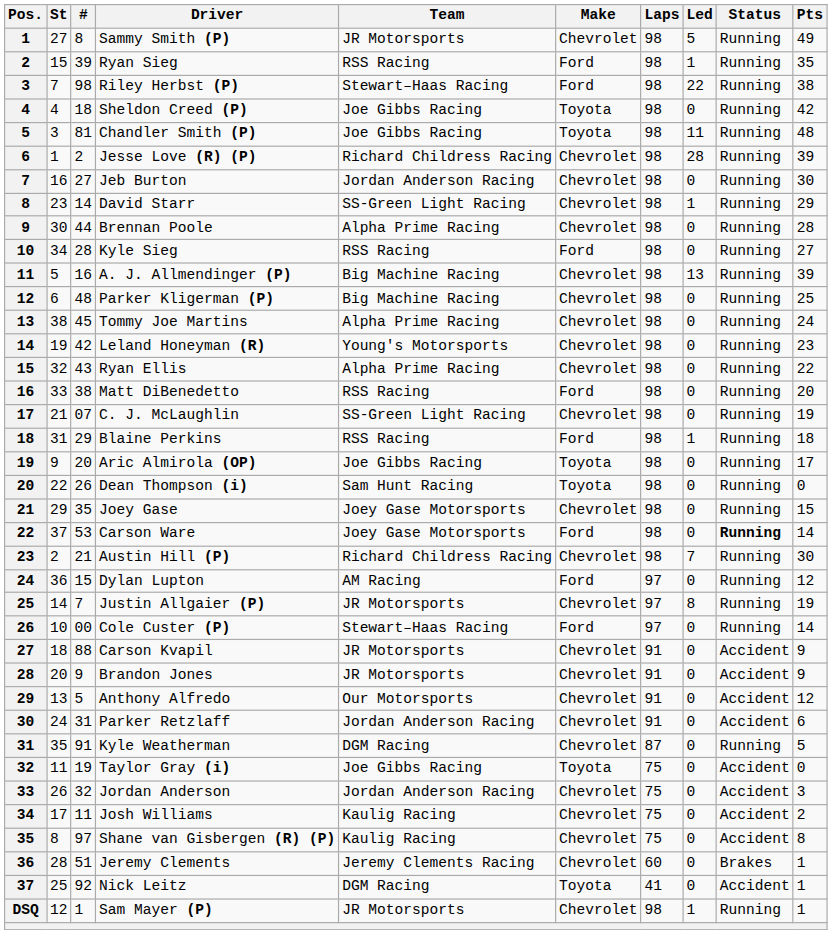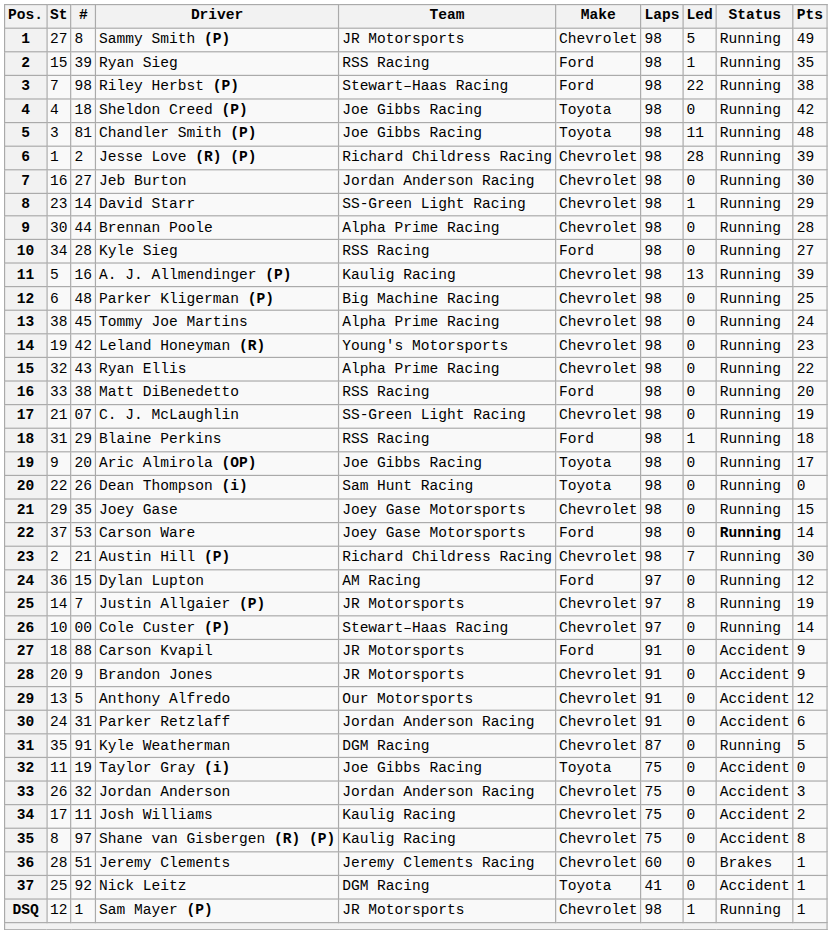 <table class="wikitable" style="font-size:95%">
 <tr>
 <th>Pos.</th>
 <th>St</th>
 <th>#</th>
 <th>Driver</th>
 <th>Team</th>
 <th>Make</th>
 <th>Laps</th>
 <th>Led</th>
 <th>Status</th>
 <th>Pts</th>
 </tr>
 <tr>
 <th>1</th>
 <td>27</td>
 <td>8</td>
 <td>Sammy Smith <strong>(P)</strong></td>
 <td>JR Motorsports</td>
 <td>Chevrolet</td>
 <td>98</td>
 <td>5</td>
 <td>Running</td>
 <td>49</td>
 </tr>
 <tr>
 <th>2</th>
 <td>15</td>
 <td>39</td>
 <td>Ryan Sieg</td>
 <td>RSS Racing</td>
 <td>Ford</td>
 <td>98</td>
 <td>1</td>
 <td>Running</td>
 <td>35</td>
 </tr>
 <tr>
 <th>3</th>
 <td>7</td>
 <td>98</td>
 <td>Riley Herbst <strong>(P)</strong></td>
 <td>Stewart–Haas Racing</td>
 <td>Ford</td>
 <td>98</td>
 <td>22</td>
 <td>Running</td>
 <td>38</td>
 </tr>
 <tr>
 <th>4</th>
 <td>4</td>
 <td>18</td>
 <td>Sheldon Creed <strong>(P)</strong></td>
 <td>Joe Gibbs Racing</td>
 <td>Toyota</td>
 <td>98</td>
 <td>0</td>
 <td>Running</td>
 <td>42</td>
 </tr>
 <tr>
 <th>5</th>
 <td>3</td>
 <td>81</td>
 <td>Chandler Smith <strong>(P)</strong></td>
 <td>Joe Gibbs Racing</td>
 <td>Toyota</td>
 <td>98</td>
 <td>11</td>
 <td>Running</td>
 <td>48</td>
 </tr>
 <tr>
 <th>6</th>
 <td>1</td>
 <td>2</td>
 <td>Jesse Love <strong>(R)</strong> <strong>(P)</strong></td>
 <td>Richard Childress Racing</td>
 <td>Chevrolet</td>
 <td>98</td>
 <td>28</td>
 <td>Running</td>
 <td>39</td>
 </tr>
 <tr>
 <th>7</th>
 <td>16</td>
 <td>27</td>
 <td>Jeb Burton</td>
 <td>Jordan Anderson Racing</td>
 <td>Chevrolet</td>
 <td>98</td>
 <td>0</td>
 <td>Running</td>
 <td>30</td>
 </tr>
 <tr>
 <th>8</th>
 <td>23</td>
 <td>14</td>
 <td>David Starr</td>
 <td>SS-Green Light Racing</td>
 <td>Chevrolet</td>
 <td>98</td>
 <td>1</td>
 <td>Running</td>
 <td>29</td>
 </tr>
 <tr>
 <th>9</th>
 <td>30</td>
 <td>44</td>
 <td>Brennan Poole</td>
 <td>Alpha Prime Racing</td>
 <td>Chevrolet</td>
 <td>98</td>
 <td>0</td>
 <td>Running</td>
 <td>28</td>
 </tr>
 <tr>
 <th>10</th>
 <td>34</td>
 <td>28</td>
 <td>Kyle Sieg</td>
 <td>RSS Racing</td>
 <td>Ford</td>
 <td>98</td>
 <td>0</td>
 <td>Running</td>
 <td>27</td>
 </tr>
 <tr>
 <th>11</th>
 <td>5</td>
 <td>16</td>
 <td>A. J. Allmendinger <strong>(P)</strong></td>
-<td>Big Machine Racing</td>
+<td>Kaulig Racing</td>
 <td>Chevrolet</td>
 <td>98</td>
 <td>13</td>
 <td>Running</td>
 <td>39</td>
 </tr>
 <tr>
 <th>12</th>
 <td>6</td>
 <td>48</td>
 <td>Parker Kligerman <strong>(P)</strong></td>
 <td>Big Machine Racing</td>
 <td>Chevrolet</td>
 <td>98</td>
 <td>0</td>
 <td>Running</td>
 <td>25</td>
 </tr>
 <tr>
 <th>13</th>
 <td>38</td>
 <td>45</td>
 <td>Tommy Joe Martins</td>
 <td>Alpha Prime Racing</td>
 <td>Chevrolet</td>
 <td>98</td>
 <td>0</td>
 <td>Running</td>
 <td>24</td>
 </tr>
 <tr>
 <th>14</th>
 <td>19</td>
 <td>42</td>
 <td>Leland Honeyman <strong>(R)</strong></td>
 <td>Young's Motorsports</td>
 <td>Chevrolet</td>
 <td>98</td>
 <td>0</td>
 <td>Running</td>
 <td>23</td>
 </tr>
 <tr>
 <th>15</th>
 <td>32</td>
 <td>43</td>
 <td>Ryan Ellis</td>
 <td>Alpha Prime Racing</td>
 <td>Chevrolet</td>
 <td>98</td>
 <td>0</td>
 <td>Running</td>
 <td>22</td>
 </tr>
 <tr>
 <th>16</th>
 <td>33</td>
 <td>38</td>
 <td>Matt DiBenedetto</td>
 <td>RSS Racing</td>
 <td>Ford</td>
 <td>98</td>
 <td>0</td>
 <td>Running</td>
 <td>20</td>
 </tr>
 <tr>
 <th>17</th>
 <td>21</td>
 <td>07</td>
 <td>C. J. McLaughlin</td>
 <td>SS-Green Light Racing</td>
 <td>Chevrolet</td>
 <td>98</td>
 <td>0</td>
 <td>Running</td>
 <td>19</td>
 </tr>
 <tr>
 <th>18</th>
 <td>31</td>
 <td>29</td>
 <td>Blaine Perkins</td>
 <td>RSS Racing</td>
 <td>Ford</td>
 <td>98</td>
 <td>1</td>
 <td>Running</td>
 <td>18</td>
 </tr>
 <tr>
 <th>19</th>
 <td>9</td>
 <td>20</td>
 <td>Aric Almirola <strong>(OP)</strong></td>
 <td>Joe Gibbs Racing</td>
 <td>Toyota</td>
 <td>98</td>
 <td>0</td>
 <td>Running</td>
 <td>17</td>
 </tr>
 <tr>
 <th>20</th>
 <td>22</td>
 <td>26</td>
 <td>Dean Thompson <strong>(i)</strong></td>
 <td>Sam Hunt Racing</td>
 <td>Toyota</td>
 <td>98</td>
 <td>0</td>
 <td>Running</td>
 <td>0</td>
 </tr>
 <tr>
 <th>21</th>
 <td>29</td>
 <td>35</td>
 <td>Joey Gase</td>
 <td>Joey Gase Motorsports</td>
 <td>Chevrolet</td>
 <td>98</td>
 <td>0</td>
 <td>Running</td>
 <td>15</td>
 </tr>
 <tr>
 <th>22</th>
 <td>37</td>
 <td>53</td>
 <td>Carson Ware</td>
 <td>Joey Gase Motorsports</td>
 <td>Ford</td>
 <td>98</td>
 <td>0</td>
 <td><strong>Running</strong></td>
 <td>14</td>
 </tr>
 <tr>
 <th>23</th>
 <td>2</td>
 <td>21</td>
 <td>Austin Hill <strong>(P)</strong></td>
 <td>Richard Childress Racing</td>
 <td>Chevrolet</td>
 <td>98</td>
 <td>7</td>
 <td>Running</td>
 <td>30</td>
 </tr>
 <tr>
 <th>24</th>
 <td>36</td>
 <td>15</td>
 <td>Dylan Lupton</td>
 <td>AM Racing</td>
 <td>Ford</td>
 <td>97</td>
 <td>0</td>
 <td>Running</td>
 <td>12</td>
 </tr>
 <tr>
 <th>25</th>
 <td>14</td>
 <td>7</td>
 <td>Justin Allgaier <strong>(P)</strong></td>
 <td>JR Motorsports</td>
 <td>Chevrolet</td>
 <td>97</td>
 <td>8</td>
 <td>Running</td>
 <td>19</td>
 </tr>
 <tr>
 <th>26</th>
 <td>10</td>
 <td>00</td>
 <td>Cole Custer <strong>(P)</strong></td>
 <td>Stewart–Haas Racing</td>
-<td>Ford</td>
+<td>Chevrolet</td>
 <td>97</td>
 <td>0</td>
 <td>Running</td>
 <td>14</td>
 </tr>
 <tr>
 <th>27</th>
 <td>18</td>
 <td>88</td>
 <td>Carson Kvapil</td>
 <td>JR Motorsports</td>
-<td>Chevrolet</td>
+<td>Ford</td>
 <td>91</td>
 <td>0</td>
 <td>Accident</td>
 <td>9</td>
 </tr>
 <tr>
 <th>28</th>
 <td>20</td>
 <td>9</td>
 <td>Brandon Jones</td>
 <td>JR Motorsports</td>
 <td>Chevrolet</td>
 <td>91</td>
 <td>0</td>
 <td>Accident</td>
 <td>9</td>
 </tr>
 <tr>
 <th>29</th>
 <td>13</td>
 <td>5</td>
 <td>Anthony Alfredo</td>
 <td>Our Motorsports</td>
 <td>Chevrolet</td>
 <td>91</td>
 <td>0</td>
 <td>Accident</td>
 <td>12</td>
 </tr>
 <tr>
 <th>30</th>
 <td>24</td>
 <td>31</td>
 <td>Parker Retzlaff</td>
 <td>Jordan Anderson Racing</td>
 <td>Chevrolet</td>
 <td>91</td>
 <td>0</td>
 <td>Accident</td>
 <td>6</td>
 </tr>
 <tr>
 <th>31</th>
 <td>35</td>
 <td>91</td>
 <td>Kyle Weatherman</td>
 <td>DGM Racing</td>
 <td>Chevrolet</td>
 <td>87</td>
 <td>0</td>
 <td>Running</td>
 <td>5</td>
 </tr>
 <tr>
 <th>32</th>
 <td>11</td>
 <td>19</td>
 <td>Taylor Gray <strong>(i)</strong></td>
 <td>Joe Gibbs Racing</td>
 <td>Toyota</td>
 <td>75</td>
 <td>0</td>
 <td>Accident</td>
 <td>0</td>
 </tr>
 <tr>
 <th>33</th>
 <td>26</td>
 <td>32</td>
 <td>Jordan Anderson</td>
 <td>Jordan Anderson Racing</td>
 <td>Chevrolet</td>
 <td>75</td>
 <td>0</td>
 <td>Accident</td>
 <td>3</td>
 </tr>
 <tr>
 <th>34</th>
 <td>17</td>
 <td>11</td>
 <td>Josh Williams</td>
 <td>Kaulig Racing</td>
 <td>Chevrolet</td>
 <td>75</td>
 <td>0</td>
 <td>Accident</td>
 <td>2</td>
 </tr>
 <tr>
 <th>35</th>
 <td>8</td>
 <td>97</td>
 <td>Shane van Gisbergen <strong>(R)</strong> <strong>(P)</strong></td>
 <td>Kaulig Racing</td>
 <td>Chevrolet</td>
 <td>75</td>
 <td>0</td>
 <td>Accident</td>
 <td>8</td>
 </tr>
 <tr>
 <th>36</th>
 <td>28</td>
 <td>51</td>
 <td>Jeremy Clements</td>
 <td>Jeremy Clements Racing</td>
 <td>Chevrolet</td>
 <td>60</td>
 <td>0</td>
 <td>Brakes</td>
 <td>1</td>
 </tr>
 <tr>
 <th>37</th>
 <td>25</td>
 <td>92</td>
 <td>Nick Leitz</td>
 <td>DGM Racing</td>
 <td>Toyota</td>
 <td>41</td>
 <td>0</td>
 <td>Accident</td>
 <td>1</td>
 </tr>
 <tr>
 <th>DSQ</th>
 <td>12</td>
 <td>1</td>
 <td>Sam Mayer <strong>(P)</strong> </td>
 <td>JR Motorsports</td>
 <td>Chevrolet</td>
 <td>98</td>
 <td>1</td>
 <td>Running</td>
 <td>1</td>
 </tr>
 <tr>
 <th colspan="10"></th>
 </tr>
 </table>
